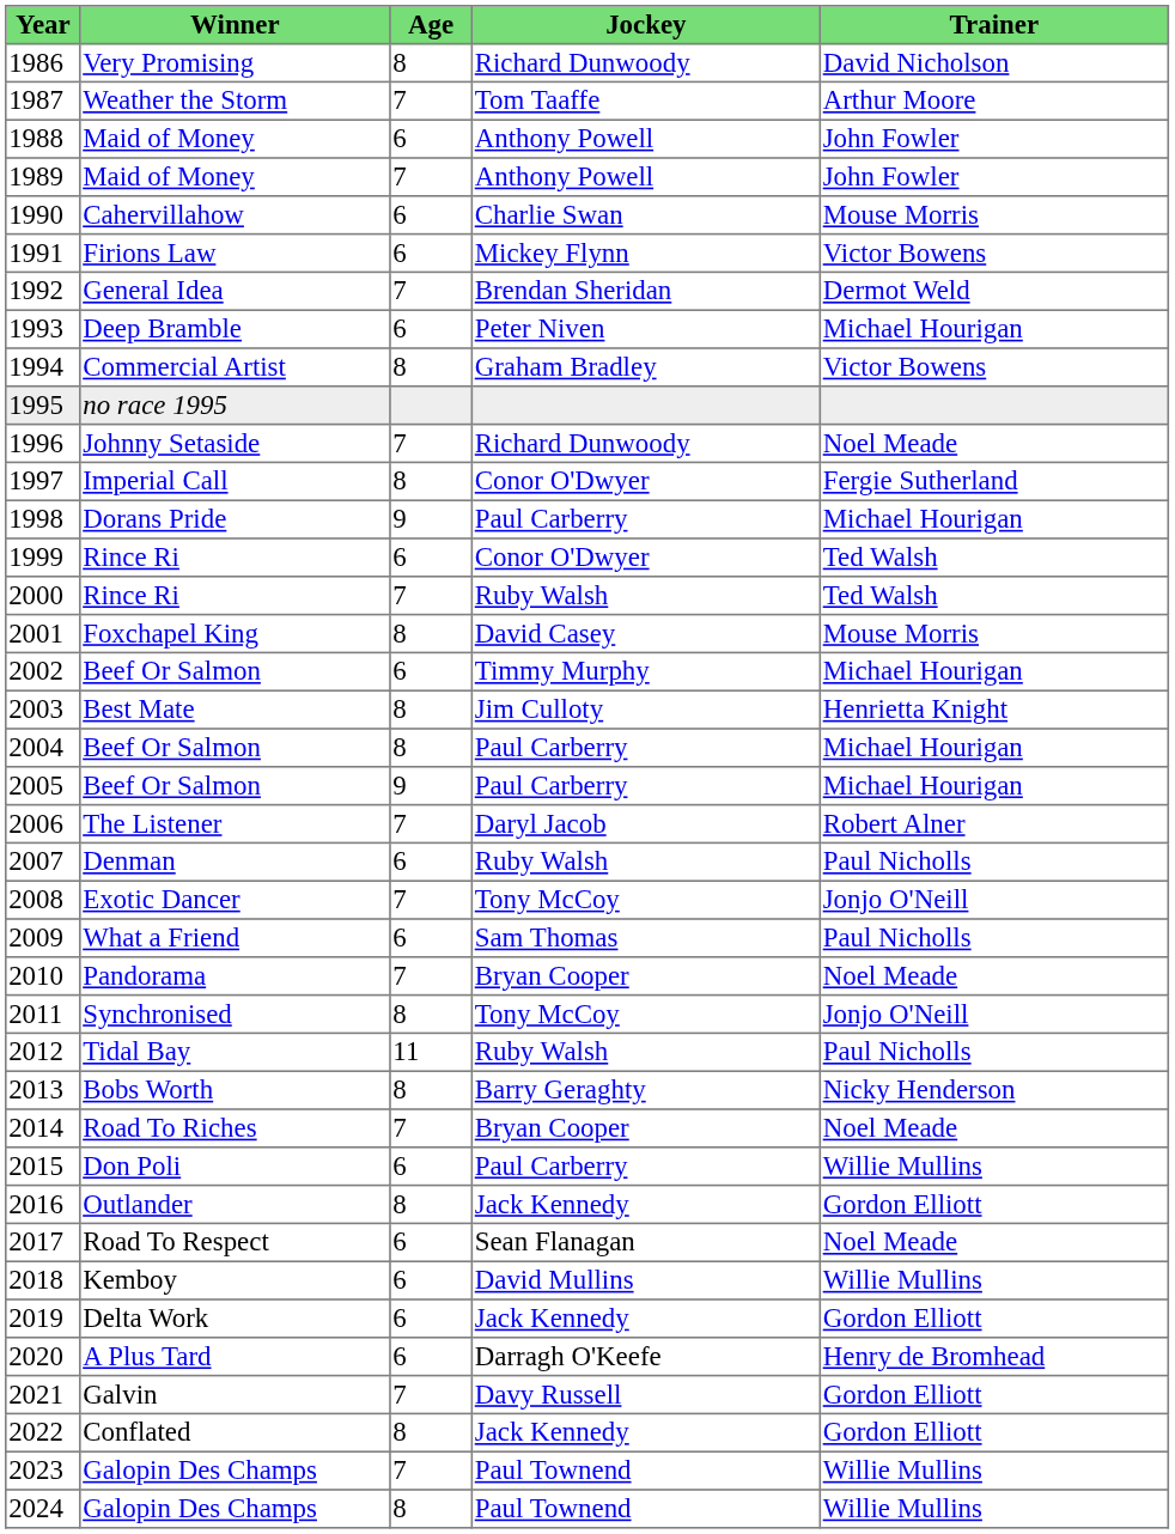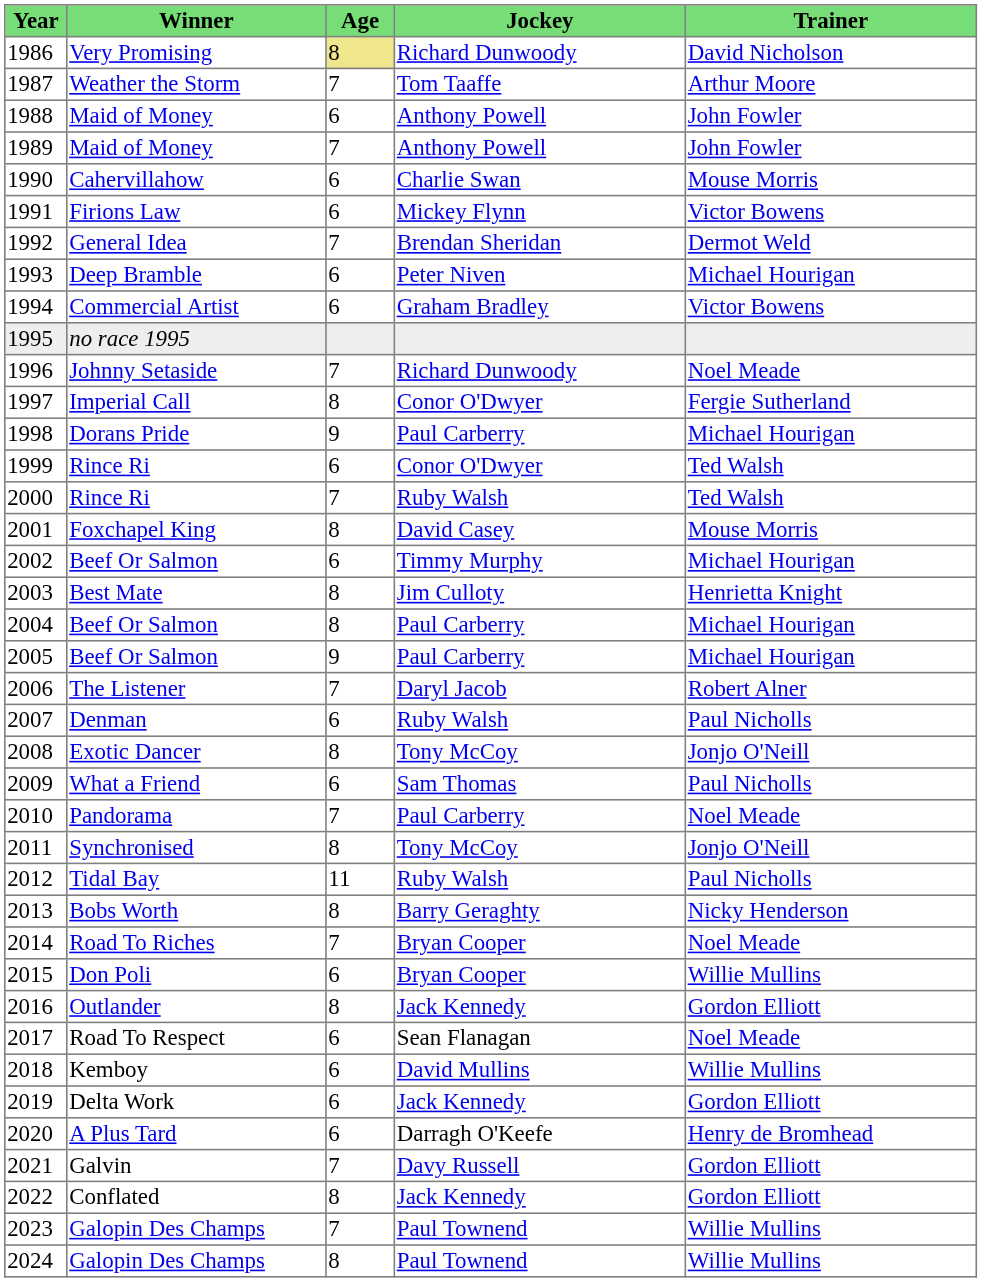 <table class = "sortable" | border="1" style="border-collapse: collapse; font-size:90%">
 <tr style="background:#77dd77;" align="center">
 <th width="36px"><strong>Year</strong><br></th>
 <th width="160px"><strong>Winner</strong><br></th>
 <th width="40px"><strong>Age</strong><br></th>
 <th width="180px"><strong>Jockey</strong><br></th>
 <th width="180px"><strong>Trainer</strong><br></th>
 </tr>
 <tr>
 <td>1986</td>
 <td><a href='#'>Very Promising</a></td>
-<td>8</td>
+<td style="background: khaki;">8</td>
 <td><a href='#'>Richard Dunwoody</a></td>
 <td><a href='#'>David Nicholson</a></td>
 </tr>
 <tr>
 <td>1987</td>
 <td><a href='#'>Weather the Storm</a></td>
 <td>7</td>
 <td><a href='#'>Tom Taaffe</a></td>
 <td><a href='#'>Arthur Moore</a></td>
 </tr>
 <tr>
 <td>1988</td>
 <td><a href='#'>Maid of Money</a></td>
 <td>6</td>
 <td><a href='#'>Anthony Powell</a></td>
 <td><a href='#'>John Fowler</a></td>
 </tr>
 <tr>
 <td>1989</td>
 <td><a href='#'>Maid of Money</a></td>
 <td>7</td>
 <td><a href='#'>Anthony Powell</a></td>
 <td><a href='#'>John Fowler</a></td>
 </tr>
 <tr>
 <td>1990</td>
 <td><a href='#'>Cahervillahow</a></td>
 <td>6</td>
 <td><a href='#'>Charlie Swan</a></td>
 <td><a href='#'>Mouse Morris</a></td>
 </tr>
 <tr>
 <td>1991</td>
 <td><a href='#'>Firions Law</a></td>
 <td>6</td>
 <td><a href='#'>Mickey Flynn</a></td>
 <td><a href='#'>Victor Bowens</a></td>
 </tr>
 <tr>
 <td>1992</td>
 <td><a href='#'>General Idea</a></td>
 <td>7</td>
 <td><a href='#'>Brendan Sheridan</a></td>
 <td><a href='#'>Dermot Weld</a></td>
 </tr>
 <tr>
 <td>1993</td>
 <td><a href='#'>Deep Bramble</a></td>
 <td>6</td>
 <td><a href='#'>Peter Niven</a></td>
 <td><a href='#'>Michael Hourigan</a></td>
 </tr>
 <tr>
 <td>1994</td>
 <td><a href='#'>Commercial Artist</a></td>
-<td>8</td>
+<td>6</td>
 <td><a href='#'>Graham Bradley</a></td>
 <td><a href='#'>Victor Bowens</a></td>
 </tr>
 <tr style="background:#eeeeee;">
 <td><span>1995</span></td>
 <td><em>no race 1995</em></td>
 <td></td>
 <td></td>
 <td></td>
 </tr>
 <tr>
 <td>1996</td>
 <td><a href='#'>Johnny Setaside</a></td>
 <td>7</td>
 <td><a href='#'>Richard Dunwoody</a></td>
 <td><a href='#'>Noel Meade</a></td>
 </tr>
 <tr>
 <td>1997</td>
 <td><a href='#'>Imperial Call</a></td>
 <td>8</td>
 <td><a href='#'>Conor O'Dwyer</a></td>
 <td><a href='#'>Fergie Sutherland</a></td>
 </tr>
 <tr>
 <td>1998</td>
 <td><a href='#'>Dorans Pride</a></td>
 <td>9</td>
 <td><a href='#'>Paul Carberry</a></td>
 <td><a href='#'>Michael Hourigan</a></td>
 </tr>
 <tr>
 <td>1999</td>
 <td><a href='#'>Rince Ri</a></td>
 <td>6</td>
 <td><a href='#'>Conor O'Dwyer</a></td>
 <td><a href='#'>Ted Walsh</a></td>
 </tr>
 <tr>
 <td>2000</td>
 <td><a href='#'>Rince Ri</a></td>
 <td>7</td>
 <td><a href='#'>Ruby Walsh</a></td>
 <td><a href='#'>Ted Walsh</a></td>
 </tr>
 <tr>
 <td>2001</td>
 <td><a href='#'>Foxchapel King</a></td>
 <td>8</td>
 <td><a href='#'>David Casey</a></td>
 <td><a href='#'>Mouse Morris</a></td>
 </tr>
 <tr>
 <td>2002</td>
 <td><a href='#'>Beef Or Salmon</a></td>
 <td>6</td>
 <td><a href='#'>Timmy Murphy</a></td>
 <td><a href='#'>Michael Hourigan</a></td>
 </tr>
 <tr>
 <td>2003</td>
 <td><a href='#'>Best Mate</a></td>
 <td>8</td>
 <td><a href='#'>Jim Culloty</a></td>
 <td><a href='#'>Henrietta Knight</a></td>
 </tr>
 <tr>
 <td>2004</td>
 <td><a href='#'>Beef Or Salmon</a></td>
 <td>8</td>
 <td><a href='#'>Paul Carberry</a></td>
 <td><a href='#'>Michael Hourigan</a></td>
 </tr>
 <tr>
 <td>2005</td>
 <td><a href='#'>Beef Or Salmon</a></td>
 <td>9</td>
 <td><a href='#'>Paul Carberry</a></td>
 <td><a href='#'>Michael Hourigan</a></td>
 </tr>
 <tr>
 <td>2006</td>
 <td><a href='#'>The Listener</a></td>
 <td>7</td>
 <td><a href='#'>Daryl Jacob</a></td>
 <td><a href='#'>Robert Alner</a></td>
 </tr>
 <tr>
 <td>2007</td>
 <td><a href='#'>Denman</a></td>
 <td>6</td>
 <td><a href='#'>Ruby Walsh</a></td>
 <td><a href='#'>Paul Nicholls</a></td>
 </tr>
 <tr>
 <td>2008</td>
 <td><a href='#'>Exotic Dancer</a></td>
-<td>7</td>
+<td>8</td>
 <td><a href='#'>Tony McCoy</a></td>
 <td><a href='#'>Jonjo O'Neill</a></td>
 </tr>
 <tr>
 <td>2009</td>
 <td><a href='#'>What a Friend</a></td>
 <td>6</td>
 <td><a href='#'>Sam Thomas</a></td>
 <td><a href='#'>Paul Nicholls</a></td>
 </tr>
 <tr>
 <td>2010</td>
 <td><a href='#'>Pandorama</a></td>
 <td>7</td>
-<td><a href='#'>Bryan Cooper</a></td>
+<td><a href='#'>Paul Carberry</a></td>
 <td><a href='#'>Noel Meade</a></td>
 </tr>
 <tr>
 <td>2011</td>
 <td><a href='#'>Synchronised</a></td>
 <td>8</td>
 <td><a href='#'>Tony McCoy</a></td>
 <td><a href='#'>Jonjo O'Neill</a></td>
 </tr>
 <tr>
 <td>2012</td>
 <td><a href='#'>Tidal Bay</a></td>
 <td>11</td>
 <td><a href='#'>Ruby Walsh</a></td>
 <td><a href='#'>Paul Nicholls</a></td>
 </tr>
 <tr>
 <td>2013</td>
 <td><a href='#'>Bobs Worth</a></td>
 <td>8</td>
 <td><a href='#'>Barry Geraghty</a></td>
 <td><a href='#'>Nicky Henderson</a></td>
 </tr>
 <tr>
 <td>2014</td>
 <td><a href='#'>Road To Riches</a></td>
 <td>7</td>
 <td><a href='#'>Bryan Cooper</a></td>
 <td><a href='#'>Noel Meade</a></td>
 </tr>
 <tr>
 <td>2015</td>
 <td><a href='#'>Don Poli</a></td>
 <td>6</td>
-<td><a href='#'>Paul Carberry</a></td>
+<td><a href='#'>Bryan Cooper</a></td>
 <td><a href='#'>Willie Mullins</a></td>
 </tr>
 <tr>
 <td>2016</td>
 <td><a href='#'>Outlander</a></td>
 <td>8</td>
 <td><a href='#'>Jack Kennedy</a></td>
 <td><a href='#'>Gordon Elliott</a></td>
 </tr>
 <tr>
 <td>2017</td>
 <td>Road To Respect</td>
 <td>6</td>
 <td>Sean Flanagan</td>
 <td><a href='#'>Noel Meade</a></td>
 </tr>
 <tr>
 <td>2018</td>
 <td>Kemboy</td>
 <td>6</td>
 <td><a href='#'>David Mullins</a></td>
 <td><a href='#'>Willie Mullins</a></td>
 </tr>
 <tr>
 <td>2019</td>
 <td>Delta Work</td>
 <td>6</td>
 <td><a href='#'>Jack Kennedy</a></td>
 <td><a href='#'>Gordon Elliott</a></td>
 </tr>
 <tr>
 <td>2020</td>
 <td><a href='#'>A Plus Tard</a></td>
 <td>6</td>
 <td>Darragh O'Keefe</td>
 <td><a href='#'>Henry de Bromhead</a></td>
 </tr>
 <tr>
 <td>2021</td>
 <td>Galvin</td>
 <td>7</td>
 <td><a href='#'>Davy Russell</a></td>
 <td><a href='#'>Gordon Elliott</a></td>
 </tr>
 <tr>
 <td>2022</td>
 <td>Conflated</td>
 <td>8</td>
 <td><a href='#'>Jack Kennedy</a></td>
 <td><a href='#'>Gordon Elliott</a></td>
 </tr>
 <tr>
 <td>2023</td>
 <td><a href='#'>Galopin Des Champs</a></td>
 <td>7</td>
 <td><a href='#'>Paul Townend</a></td>
 <td><a href='#'>Willie Mullins</a></td>
 </tr>
 <tr>
 <td>2024</td>
 <td><a href='#'>Galopin Des Champs</a></td>
 <td>8</td>
 <td><a href='#'>Paul Townend</a></td>
 <td><a href='#'>Willie Mullins</a></td>
 </tr>
 </table>
